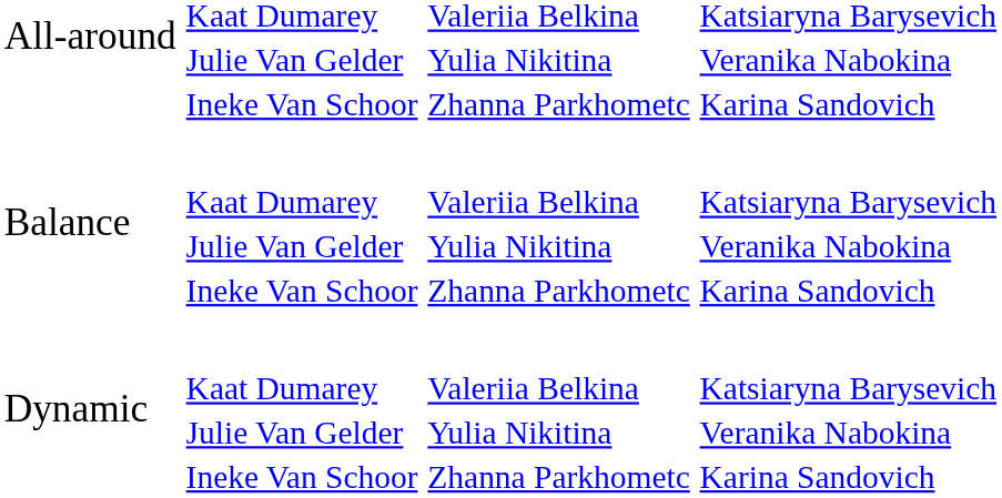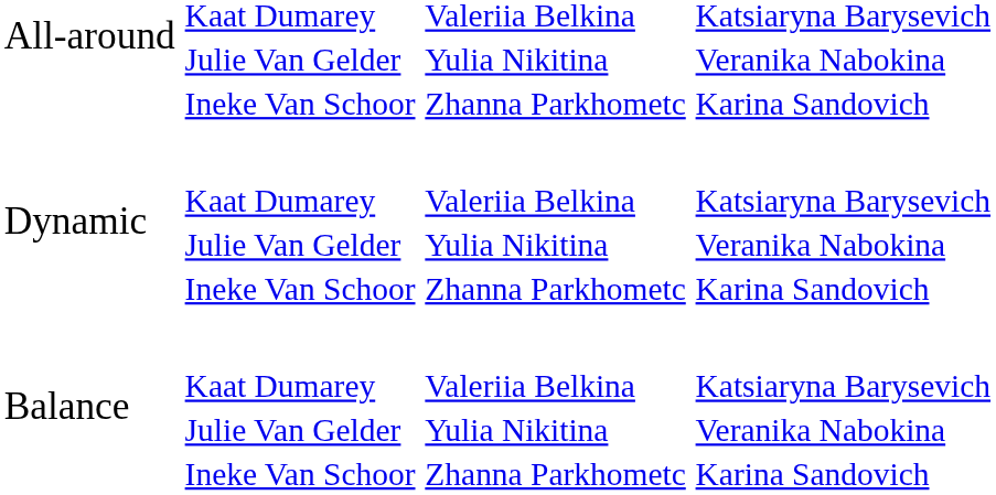 <table>
 <tr>
 <td>All-around<br></td>
+<td> <br> <small> <a href='#'>Kaat Dumarey</a> <br> <a href='#'>Julie Van Gelder</a> <br> <a href='#'>Ineke Van Schoor</a> </small></td>
+<td> <br> <small> <a href='#'>Valeriia Belkina</a> <br> <a href='#'>Yulia Nikitina</a> <br> <a href='#'>Zhanna Parkhometc</a> </small></td>
+<td> <br> <small> <a href='#'>Katsiaryna Barysevich</a> <br> <a href='#'>Veranika Nabokina</a> <br> <a href='#'>Karina Sandovich</a> </small></td>
+</tr>
+<tr>
+<td>Dynamic<br></td>
 <td> <br> <small> <a href='#'>Kaat Dumarey</a> <br> <a href='#'>Julie Van Gelder</a> <br> <a href='#'>Ineke Van Schoor</a> </small></td>
 <td> <br> <small> <a href='#'>Valeriia Belkina</a> <br> <a href='#'>Yulia Nikitina</a> <br> <a href='#'>Zhanna Parkhometc</a> </small></td>
 <td> <br> <small> <a href='#'>Katsiaryna Barysevich</a> <br> <a href='#'>Veranika Nabokina</a> <br> <a href='#'>Karina Sandovich</a> </small></td>
 </tr>
 <tr>
 <td>Balance<br></td>
 <td> <br> <small> <a href='#'>Kaat Dumarey</a> <br> <a href='#'>Julie Van Gelder</a> <br> <a href='#'>Ineke Van Schoor</a> </small></td>
 <td> <br> <small> <a href='#'>Valeriia Belkina</a> <br> <a href='#'>Yulia Nikitina</a> <br> <a href='#'>Zhanna Parkhometc</a> </small></td>
 <td> <br> <small> <a href='#'>Katsiaryna Barysevich</a> <br> <a href='#'>Veranika Nabokina</a> <br> <a href='#'>Karina Sandovich</a> </small></td>
 </tr>
-<tr>
-<td>Dynamic<br></td>
-<td> <br> <small> <a href='#'>Kaat Dumarey</a> <br> <a href='#'>Julie Van Gelder</a> <br> <a href='#'>Ineke Van Schoor</a> </small></td>
-<td> <br> <small> <a href='#'>Valeriia Belkina</a> <br> <a href='#'>Yulia Nikitina</a> <br> <a href='#'>Zhanna Parkhometc</a> </small></td>
-<td> <br> <small> <a href='#'>Katsiaryna Barysevich</a> <br> <a href='#'>Veranika Nabokina</a> <br> <a href='#'>Karina Sandovich</a> </small></td>
-</tr>
 </table>
